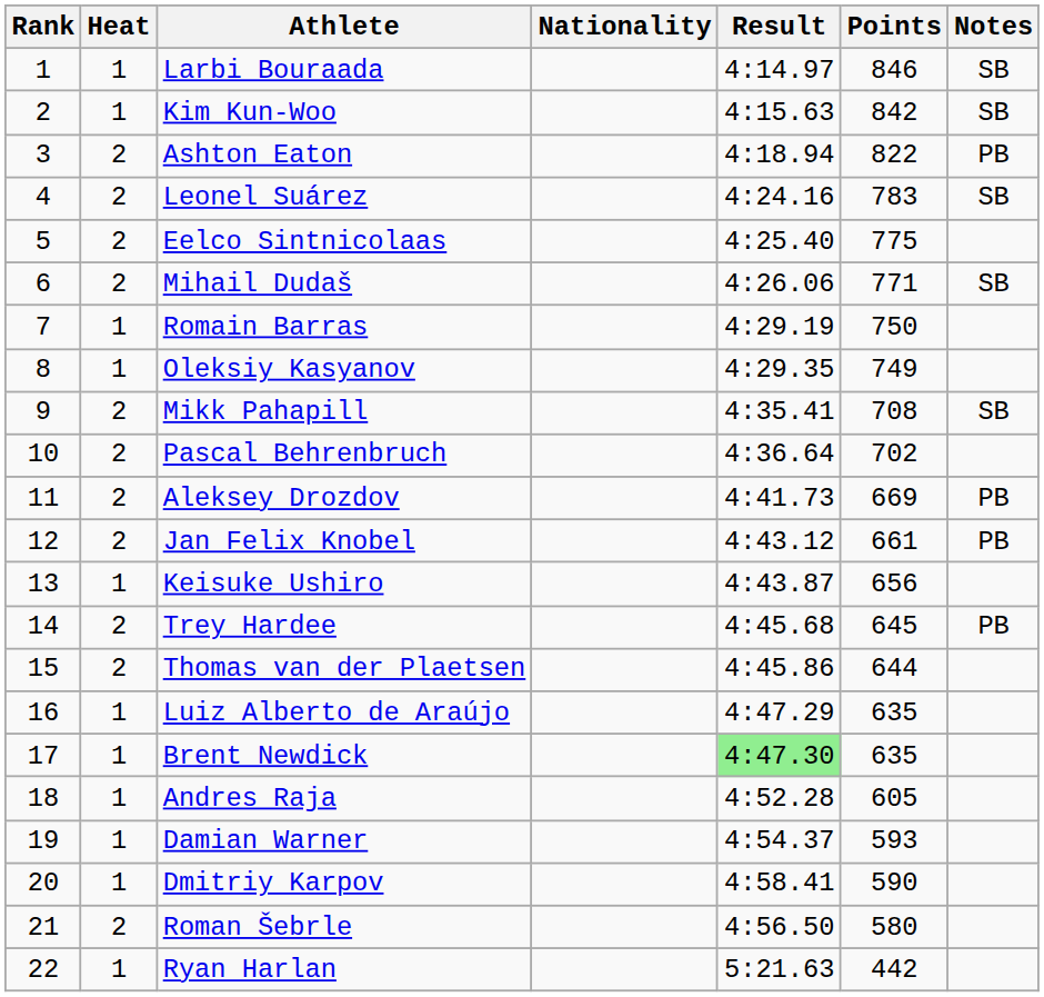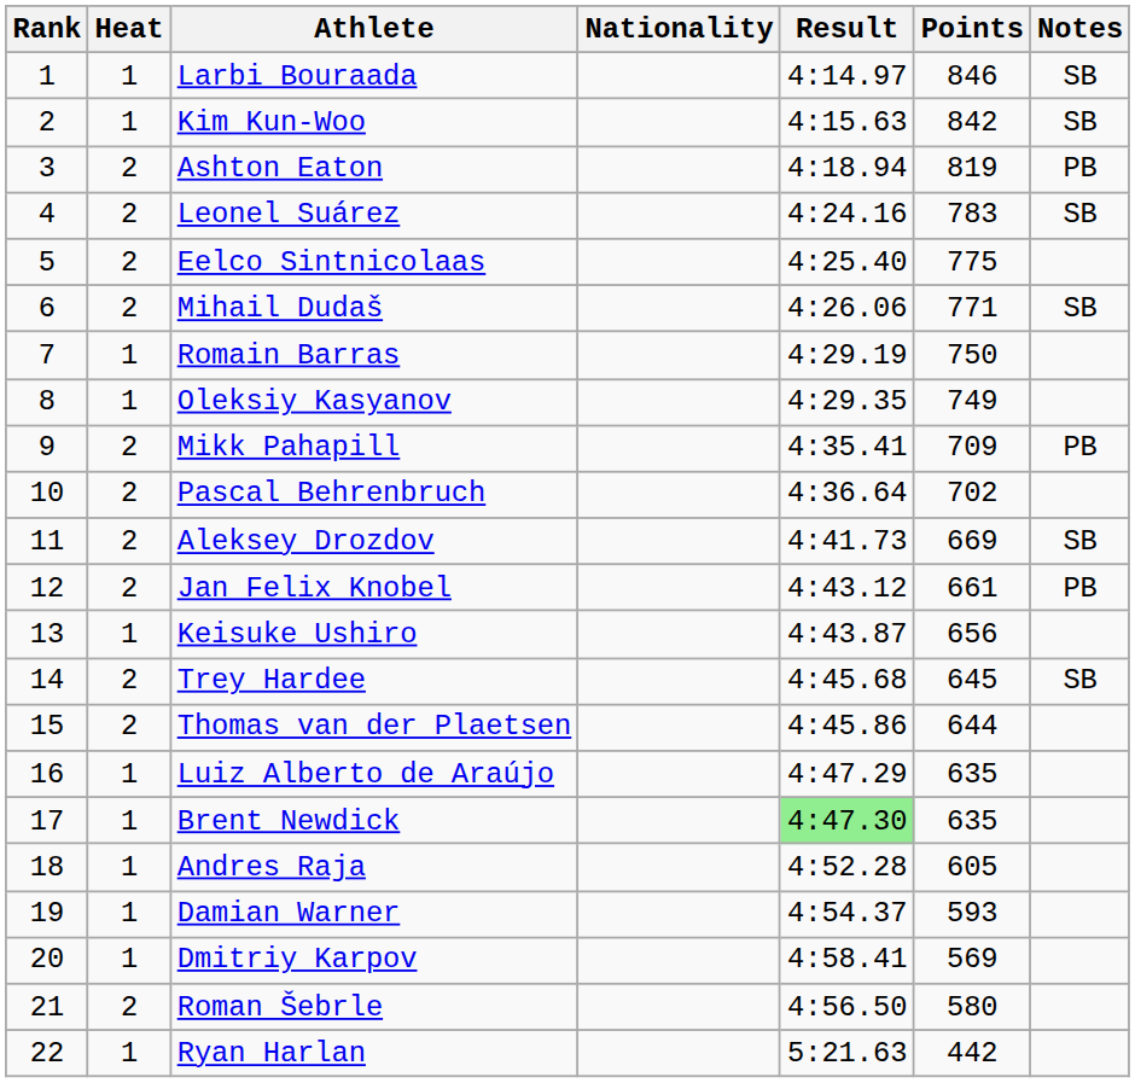 <table class="wikitable sortable" style="text-align:center">
 <tr>
 <th>Rank</th>
 <th>Heat</th>
 <th>Athlete</th>
 <th>Nationality</th>
 <th>Result</th>
 <th>Points</th>
 <th>Notes</th>
 </tr>
 <tr>
 <td>1</td>
 <td>1</td>
 <td align=left><a href='#'>Larbi Bouraada</a></td>
 <td align=left></td>
 <td>4:14.97</td>
 <td>846</td>
 <td>SB</td>
 </tr>
 <tr>
 <td>2</td>
 <td>1</td>
 <td align=left><a href='#'>Kim Kun-Woo</a></td>
 <td align=left></td>
 <td>4:15.63</td>
 <td>842</td>
 <td>SB</td>
 </tr>
 <tr>
 <td>3</td>
 <td>2</td>
 <td align=left><a href='#'>Ashton Eaton</a></td>
 <td align=left></td>
 <td>4:18.94</td>
-<td>822</td>
+<td>819</td>
 <td>PB</td>
 </tr>
 <tr>
 <td>4</td>
 <td>2</td>
 <td align=left><a href='#'>Leonel Suárez</a></td>
 <td align=left></td>
 <td>4:24.16</td>
 <td>783</td>
 <td>SB</td>
 </tr>
 <tr>
 <td>5</td>
 <td>2</td>
 <td align=left><a href='#'>Eelco Sintnicolaas</a></td>
 <td align=left></td>
 <td>4:25.40</td>
 <td>775</td>
 <td></td>
 </tr>
 <tr>
 <td>6</td>
 <td>2</td>
 <td align=left><a href='#'>Mihail Dudaš</a></td>
 <td align=left></td>
 <td>4:26.06</td>
 <td>771</td>
 <td>SB</td>
 </tr>
 <tr>
 <td>7</td>
 <td>1</td>
 <td align=left><a href='#'>Romain Barras</a></td>
 <td align=left></td>
 <td>4:29.19</td>
 <td>750</td>
 <td></td>
 </tr>
 <tr>
 <td>8</td>
 <td>1</td>
 <td align=left><a href='#'>Oleksiy Kasyanov</a></td>
 <td align=left></td>
 <td>4:29.35</td>
 <td>749</td>
 <td></td>
 </tr>
 <tr>
 <td>9</td>
 <td>2</td>
 <td align=left><a href='#'>Mikk Pahapill</a></td>
 <td align=left></td>
 <td>4:35.41</td>
-<td>708</td>
-<td>SB</td>
+<td>709</td>
+<td>PB</td>
 </tr>
 <tr>
 <td>10</td>
 <td>2</td>
 <td align=left><a href='#'>Pascal Behrenbruch</a></td>
 <td align=left></td>
 <td>4:36.64</td>
 <td>702</td>
 <td></td>
 </tr>
 <tr>
 <td>11</td>
 <td>2</td>
 <td align=left><a href='#'>Aleksey Drozdov</a></td>
 <td align=left></td>
 <td>4:41.73</td>
 <td>669</td>
-<td>PB</td>
+<td>SB</td>
 </tr>
 <tr>
 <td>12</td>
 <td>2</td>
 <td align=left><a href='#'>Jan Felix Knobel</a></td>
 <td align=left></td>
 <td>4:43.12</td>
 <td>661</td>
 <td>PB</td>
 </tr>
 <tr>
 <td>13</td>
 <td>1</td>
 <td align=left><a href='#'>Keisuke Ushiro</a></td>
 <td align=left></td>
 <td>4:43.87</td>
 <td>656</td>
 <td></td>
 </tr>
 <tr>
 <td>14</td>
 <td>2</td>
 <td align=left><a href='#'>Trey Hardee</a></td>
 <td align=left></td>
 <td>4:45.68</td>
 <td>645</td>
-<td>PB</td>
+<td>SB</td>
 </tr>
 <tr>
 <td>15</td>
 <td>2</td>
 <td align=left><a href='#'>Thomas van der Plaetsen</a></td>
 <td align=left></td>
 <td>4:45.86</td>
 <td>644</td>
 <td></td>
 </tr>
 <tr>
 <td>16</td>
 <td>1</td>
 <td align=left><a href='#'>Luiz Alberto de Araújo</a></td>
 <td align=left></td>
 <td>4:47.29</td>
 <td>635</td>
 <td></td>
 </tr>
 <tr>
 <td>17</td>
 <td>1</td>
 <td align=left><a href='#'>Brent Newdick</a></td>
 <td align=left></td>
 <td style="background: lightgreen;">4:47.30</td>
 <td>635</td>
 <td></td>
 </tr>
 <tr>
 <td>18</td>
 <td>1</td>
 <td align=left><a href='#'>Andres Raja</a></td>
 <td align=left></td>
 <td>4:52.28</td>
 <td>605</td>
 <td></td>
 </tr>
 <tr>
 <td>19</td>
 <td>1</td>
 <td align=left><a href='#'>Damian Warner</a></td>
 <td align=left></td>
 <td>4:54.37</td>
 <td>593</td>
 <td></td>
 </tr>
 <tr>
 <td>20</td>
 <td>1</td>
 <td align=left><a href='#'>Dmitriy Karpov</a></td>
 <td align=left></td>
 <td>4:58.41</td>
-<td>590</td>
+<td>569</td>
 <td></td>
 </tr>
 <tr>
 <td>21</td>
 <td>2</td>
 <td align=left><a href='#'>Roman Šebrle</a></td>
 <td align=left></td>
 <td>4:56.50</td>
 <td>580</td>
 <td></td>
 </tr>
 <tr>
 <td>22</td>
 <td>1</td>
 <td align=left><a href='#'>Ryan Harlan</a></td>
 <td align=left></td>
 <td>5:21.63</td>
 <td>442</td>
 <td></td>
 </tr>
 </table>
